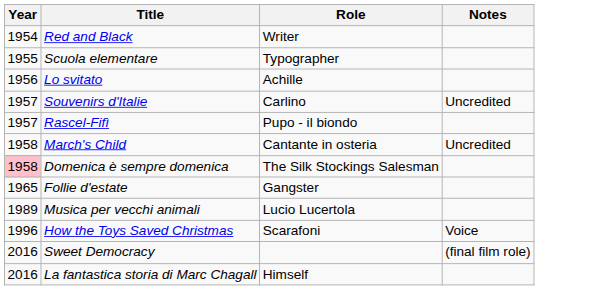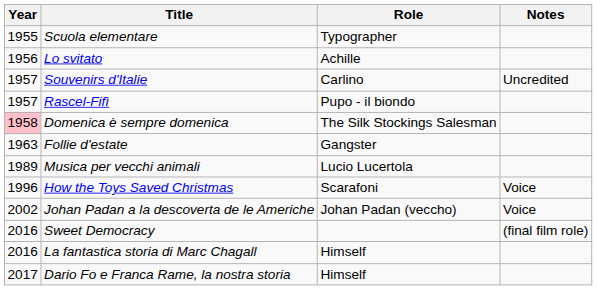 <table class="wikitable">
 <tr>
 <th>Year</th>
 <th>Title</th>
 <th>Role</th>
 <th>Notes</th>
-</tr>
-<tr>
-<td>1954</td>
-<td><em> <a href='#'>Red and Black</a></em></td>
-<td>Writer</td>
-<td></td>
 </tr>
 <tr>
 <td>1955</td>
 <td><em>Scuola elementare</em></td>
 <td>Typographer</td>
 <td></td>
 </tr>
 <tr>
 <td>1956</td>
 <td><em><a href='#'>Lo svitato</a></em></td>
 <td>Achille</td>
 <td></td>
 </tr>
 <tr>
 <td>1957</td>
 <td><em><a href='#'>Souvenirs d'Italie</a></em></td>
 <td>Carlino</td>
 <td>Uncredited</td>
 </tr>
 <tr>
 <td>1957</td>
 <td><em><a href='#'>Rascel-Fifì</a></em></td>
 <td>Pupo - il biondo</td>
 <td></td>
 </tr>
 <tr>
-<td>1958</td>
-<td><em><a href='#'>March's Child</a></em></td>
-<td>Cantante in osteria</td>
-<td>Uncredited</td>
-</tr>
-<tr>
 <td style="background: pink;">1958</td>
 <td><em>Domenica è sempre domenica</em></td>
 <td>The Silk Stockings Salesman</td>
 <td></td>
 </tr>
 <tr>
-<td>1965</td>
+<td>1963</td>
 <td><em>Follie d'estate</em></td>
 <td>Gangster</td>
 <td></td>
 </tr>
 <tr>
 <td>1989</td>
 <td><em>Musica per vecchi animali</em></td>
 <td>Lucio Lucertola</td>
 <td></td>
 </tr>
 <tr>
 <td>1996</td>
 <td><em><a href='#'>How the Toys Saved Christmas</a></em></td>
 <td>Scarafoni</td>
 <td>Voice</td>
 </tr>
 <tr>
+<td>2002</td>
+<td><em>Johan Padan a la descoverta de le Americhe</em></td>
+<td>Johan Padan (veccho)</td>
+<td>Voice</td>
+</tr>
+<tr>
 <td>2016</td>
 <td><em>Sweet Democracy</em></td>
 <td></td>
 <td>(final film role)</td>
 </tr>
 <tr>
 <td>2016</td>
 <td><em>La fantastica storia di Marc Chagall</em></td>
 <td>Himself</td>
 <td></td>
 </tr>
+<tr>
+<td>2017</td>
+<td><em>Dario Fo e Franca Rame, la nostra storia</em></td>
+<td>Himself</td>
+<td></td>
+</tr>
 </table>
